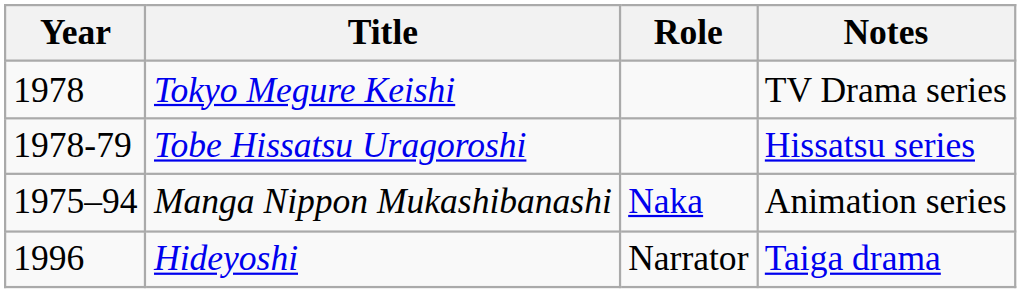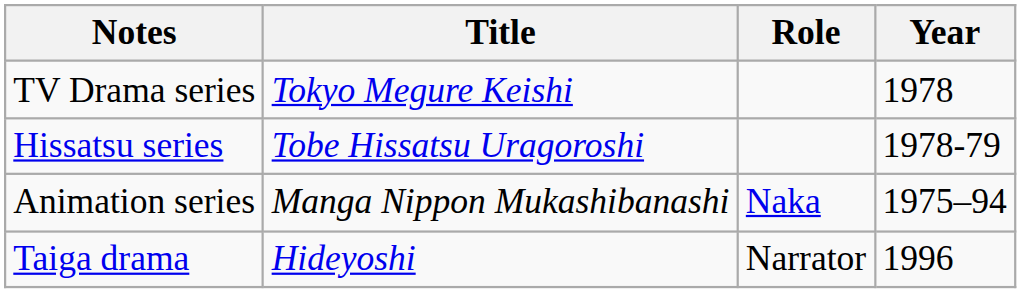 <table class="wikitable sortable">
 <tr>
-<th>Year</th>
+<th class="unsortable">Notes</th>
 <th>Title</th>
 <th>Role</th>
-<th class="unsortable">Notes</th>
+<th>Year</th>
 </tr>
 <tr>
-<td>1978</td>
+<td>TV Drama series</td>
 <td><em><a href='#'>Tokyo Megure Keishi</a></em></td>
 <td></td>
-<td>TV Drama series</td>
+<td>1978</td>
 </tr>
 <tr>
-<td>1978-79</td>
+<td><a href='#'>Hissatsu series</a></td>
 <td><em><a href='#'>Tobe Hissatsu Uragoroshi</a></em></td>
 <td></td>
-<td><a href='#'>Hissatsu series</a></td>
+<td>1978-79</td>
 </tr>
 <tr>
-<td>1975–94</td>
+<td>Animation series</td>
 <td><em>Manga Nippon Mukashibanashi</em></td>
 <td><a href='#'>Naka</a></td>
-<td>Animation series</td>
+<td>1975–94</td>
 </tr>
 <tr>
-<td>1996</td>
+<td><a href='#'>Taiga drama</a></td>
 <td><em><a href='#'>Hideyoshi</a></em></td>
 <td>Narrator</td>
-<td><a href='#'>Taiga drama</a></td>
+<td>1996</td>
 </tr>
 </table>
